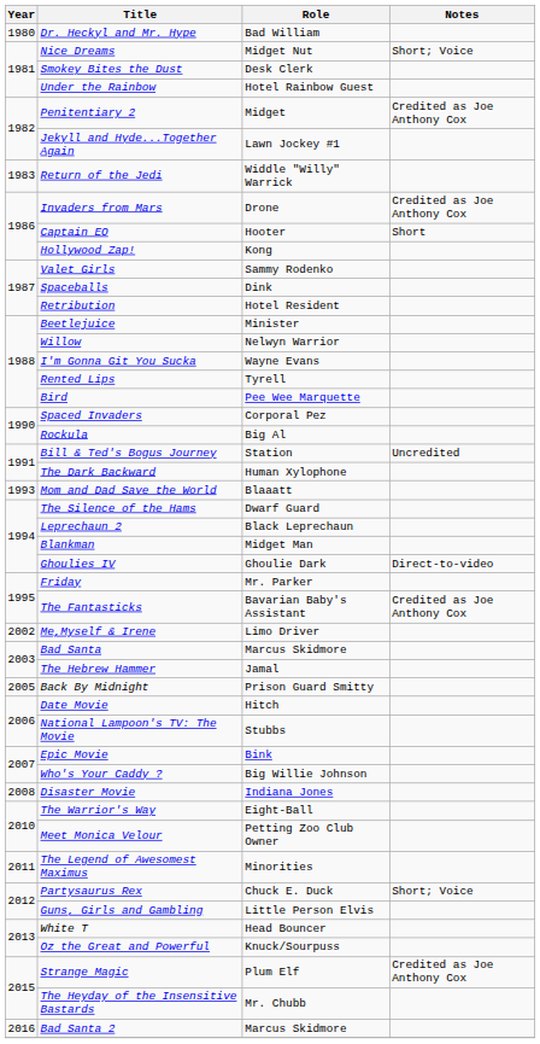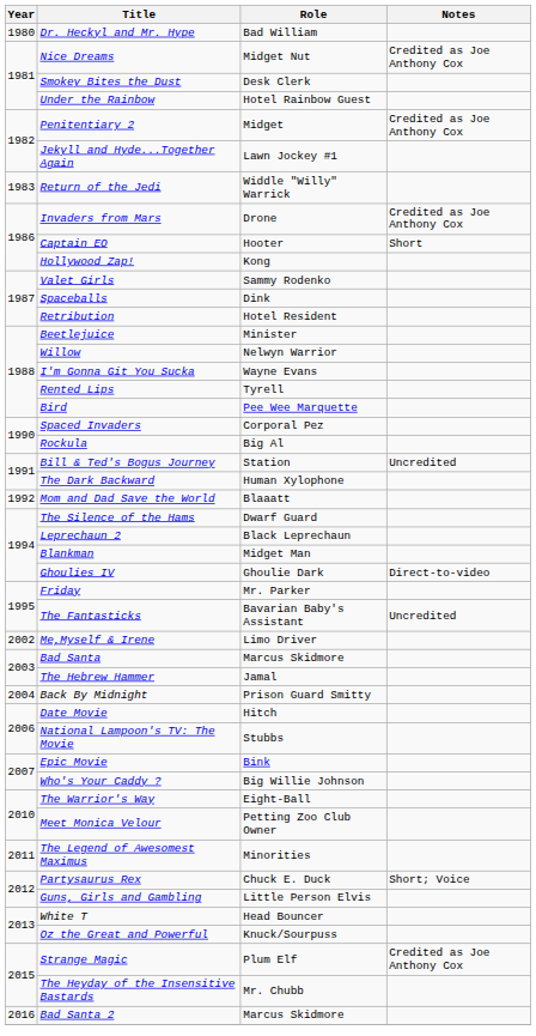 <table class="wikitable sortable">
 <tr>
 <th>Year</th>
 <th>Title</th>
 <th>Role</th>
 <th>Notes</th>
 </tr>
 <tr>
 <td>1980</td>
 <td><em><a href='#'>Dr. Heckyl and Mr. Hype</a></em></td>
 <td>Bad William</td>
 <td></td>
 </tr>
 <tr>
 <td rowspan="3">1981</td>
 <td><em><a href='#'>Nice Dreams</a></em></td>
 <td>Midget Nut</td>
-<td>Short; Voice</td>
+<td>Credited as Joe Anthony Cox</td>
 </tr>
 <tr>
 <td><em><a href='#'>Smokey Bites the Dust</a></em></td>
 <td>Desk Clerk</td>
 <td></td>
 </tr>
 <tr>
 <td><em><a href='#'>Under the Rainbow</a></em></td>
 <td>Hotel Rainbow Guest</td>
 <td></td>
 </tr>
 <tr>
 <td rowspan="2">1982</td>
 <td><a href='#'><em>Penitentiary 2</em></a></td>
 <td>Midget</td>
 <td>Credited as Joe Anthony Cox</td>
 </tr>
 <tr>
 <td><em><a href='#'>Jekyll and Hyde...Together Again</a></em></td>
 <td>Lawn Jockey #1</td>
 <td></td>
 </tr>
 <tr>
 <td>1983</td>
 <td><em><a href='#'>Return of the Jedi</a></em></td>
 <td>Widdle "Willy" Warrick</td>
 <td></td>
 </tr>
 <tr>
 <td rowspan="3">1986</td>
 <td><em><a href='#'>Invaders from Mars</a></em></td>
 <td>Drone</td>
 <td>Credited as Joe Anthony Cox</td>
 </tr>
 <tr>
 <td><em><a href='#'>Captain EO</a></em></td>
 <td>Hooter</td>
 <td>Short</td>
 </tr>
 <tr>
 <td><em><a href='#'>Hollywood Zap!</a></em></td>
 <td>Kong</td>
 <td></td>
 </tr>
 <tr>
 <td rowspan="3">1987</td>
 <td><em><a href='#'>Valet Girls</a></em></td>
 <td>Sammy Rodenko</td>
 <td></td>
 </tr>
 <tr>
 <td><em><a href='#'>Spaceballs</a></em></td>
 <td>Dink</td>
 <td></td>
 </tr>
 <tr>
 <td><em><a href='#'>Retribution</a></em></td>
 <td>Hotel Resident</td>
 <td></td>
 </tr>
 <tr>
 <td rowspan="5">1988</td>
 <td><em><a href='#'>Beetlejuice</a></em></td>
 <td>Minister</td>
 <td></td>
 </tr>
 <tr>
 <td><em><a href='#'>Willow</a></em></td>
 <td>Nelwyn Warrior</td>
 <td></td>
 </tr>
 <tr>
 <td><em><a href='#'>I'm Gonna Git You Sucka</a></em></td>
 <td>Wayne Evans</td>
 <td></td>
 </tr>
 <tr>
 <td><em><a href='#'>Rented Lips</a></em></td>
 <td>Tyrell</td>
 <td></td>
 </tr>
 <tr>
 <td><a href='#'><em>Bird</em></a></td>
 <td><a href='#'>Pee Wee Marquette</a></td>
 <td></td>
 </tr>
 <tr>
 <td rowspan="2">1990</td>
 <td><em><a href='#'>Spaced Invaders</a></em></td>
 <td>Corporal Pez</td>
 <td></td>
 </tr>
 <tr>
 <td><em><a href='#'>Rockula</a></em></td>
 <td>Big Al</td>
 <td></td>
 </tr>
 <tr>
 <td rowspan="2">1991</td>
 <td><em><a href='#'>Bill & Ted's Bogus Journey</a></em></td>
 <td>Station</td>
 <td>Uncredited</td>
 </tr>
 <tr>
 <td><em><a href='#'>The Dark Backward</a></em></td>
 <td>Human Xylophone</td>
 <td></td>
 </tr>
 <tr>
-<td>1993</td>
+<td>1992</td>
 <td><em><a href='#'>Mom and Dad Save the World</a></em></td>
 <td>Blaaatt</td>
 <td></td>
 </tr>
 <tr>
 <td rowspan="4">1994</td>
 <td><em><a href='#'>The Silence of the Hams</a></em></td>
 <td>Dwarf Guard</td>
 <td></td>
 </tr>
 <tr>
 <td><em><a href='#'>Leprechaun 2</a></em></td>
 <td>Black Leprechaun</td>
 <td></td>
 </tr>
 <tr>
 <td><em><a href='#'>Blankman</a></em></td>
 <td>Midget Man</td>
 <td></td>
 </tr>
 <tr>
 <td><em><a href='#'>Ghoulies IV</a></em></td>
 <td>Ghoulie Dark</td>
 <td>Direct-to-video</td>
 </tr>
 <tr>
 <td rowspan="2">1995</td>
 <td><a href='#'><em>Friday</em></a></td>
 <td>Mr. Parker</td>
 <td></td>
 </tr>
 <tr>
 <td><a href='#'><em>The Fantasticks</em></a></td>
 <td>Bavarian Baby's Assistant</td>
-<td>Credited as Joe Anthony Cox</td>
+<td>Uncredited</td>
 </tr>
 <tr>
 <td>2002</td>
 <td><em><a href='#'>Me,Myself & Irene</a></em></td>
 <td>Limo Driver</td>
 <td></td>
 </tr>
 <tr>
 <td rowspan=2>2003</td>
 <td><em><a href='#'>Bad Santa</a></em></td>
 <td>Marcus Skidmore</td>
 <td></td>
 </tr>
 <tr>
 <td><em><a href='#'>The Hebrew Hammer</a></em></td>
 <td>Jamal</td>
 <td></td>
 </tr>
 <tr>
-<td>2005</td>
+<td>2004</td>
 <td><em>Back By Midnight</em></td>
 <td>Prison Guard Smitty</td>
 <td></td>
 </tr>
 <tr>
 <td rowspan="2">2006</td>
 <td><em><a href='#'>Date Movie</a></em></td>
 <td>Hitch</td>
 <td></td>
 </tr>
 <tr>
 <td><em><a href='#'>National Lampoon's TV: The Movie</a></em></td>
 <td>Stubbs</td>
 <td></td>
 </tr>
 <tr>
 <td rowspan="2">2007</td>
 <td><em><a href='#'>Epic Movie</a></em></td>
 <td><a href='#'>Bink</a></td>
 <td></td>
 </tr>
 <tr>
 <td><em><a href='#'>Who's Your Caddy ?</a></em></td>
 <td>Big Willie Johnson</td>
-<td></td>
-</tr>
-<tr>
-<td>2008</td>
-<td><em><a href='#'>Disaster Movie</a></em></td>
-<td><a href='#'>Indiana Jones</a></td>
 <td></td>
 </tr>
 <tr>
 <td rowspan="2">2010</td>
 <td><em><a href='#'>The Warrior's Way</a></em></td>
 <td>Eight-Ball</td>
 <td></td>
 </tr>
 <tr>
 <td><em><a href='#'>Meet Monica Velour</a></em></td>
 <td>Petting Zoo Club Owner</td>
 <td></td>
 </tr>
 <tr>
 <td>2011</td>
 <td><em><a href='#'>The Legend of Awesomest Maximus</a></em></td>
 <td>Minorities</td>
 <td></td>
 </tr>
 <tr>
 <td rowspan="2">2012</td>
 <td><em><a href='#'>Partysaurus Rex</a></em></td>
 <td>Chuck E. Duck</td>
 <td>Short; Voice</td>
 </tr>
 <tr>
 <td><em><a href='#'>Guns, Girls and Gambling</a></em></td>
 <td>Little Person Elvis</td>
 <td></td>
 </tr>
 <tr>
 <td rowspan="2">2013</td>
 <td><em>White T</em></td>
 <td>Head Bouncer</td>
 <td></td>
 </tr>
 <tr>
 <td><em><a href='#'>Oz the Great and Powerful</a></em></td>
 <td>Knuck/Sourpuss</td>
 <td></td>
 </tr>
 <tr>
 <td rowspan="2">2015</td>
 <td><em><a href='#'>Strange Magic</a></em></td>
 <td>Plum Elf</td>
 <td>Credited as Joe Anthony Cox</td>
 </tr>
 <tr>
 <td><em><a href='#'>The Heyday of the Insensitive Bastards</a></em></td>
 <td>Mr. Chubb</td>
 <td></td>
 </tr>
 <tr>
 <td>2016</td>
 <td><em><a href='#'>Bad Santa 2</a></em></td>
 <td>Marcus Skidmore</td>
 <td></td>
 </tr>
 <tr>
 </tr>
 </table>
